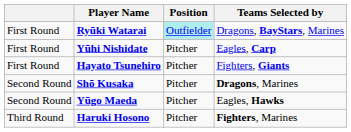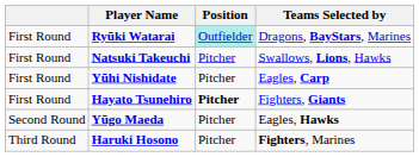 <table class="wikitable">
 <tr>
 <th></th>
 <th>Player Name</th>
 <th>Position</th>
 <th>Teams Selected by</th>
 </tr>
 <tr>
 <td>First Round</td>
 <td><strong><a href='#'>Ryūki Watarai</a></strong></td>
 <td style="background: paleturquoise;"><a href='#'>Outfielder</a></td>
 <td><a href='#'>Dragons</a>, <strong><a href='#'>BayStars</a></strong>, <a href='#'>Marines</a></td>
 </tr>
 <tr>
 <td>First Round</td>
+<td><strong><a href='#'>Natsuki Takeuchi</a></strong></td>
+<td><a href='#'>Pitcher</a></td>
+<td><a href='#'>Swallows</a>, <strong><a href='#'>Lions</a></strong>, <a href='#'>Hawks</a></td>
+</tr>
+<tr>
+<td>First Round</td>
 <td><strong><a href='#'>Yūhi Nishidate</a></strong></td>
 <td>Pitcher</td>
 <td><a href='#'>Eagles</a>, <strong><a href='#'>Carp</a></strong></td>
 </tr>
 <tr>
 <td>First Round</td>
 <td><strong><a href='#'>Hayato Tsunehiro</a></strong></td>
-<td>Pitcher</td>
+<td><strong>Pitcher</strong></td>
 <td><a href='#'>Fighters</a>, <strong><a href='#'>Giants</a></strong></td>
-</tr>
-<tr>
-<td>Second Round</td>
-<td><strong><a href='#'>Shō Kusaka</a></strong></td>
-<td>Pitcher</td>
-<td><strong>Dragons</strong>, Marines</td>
 </tr>
 <tr>
 <td>Second Round</td>
 <td><strong><a href='#'>Yūgo Maeda</a></strong></td>
 <td>Pitcher</td>
 <td>Eagles, <strong>Hawks</strong></td>
 </tr>
 <tr>
 <td>Third Round</td>
 <td><strong><a href='#'>Haruki Hosono</a></strong></td>
 <td>Pitcher</td>
 <td><strong>Fighters</strong>, Marines</td>
 </tr>
 </table>
